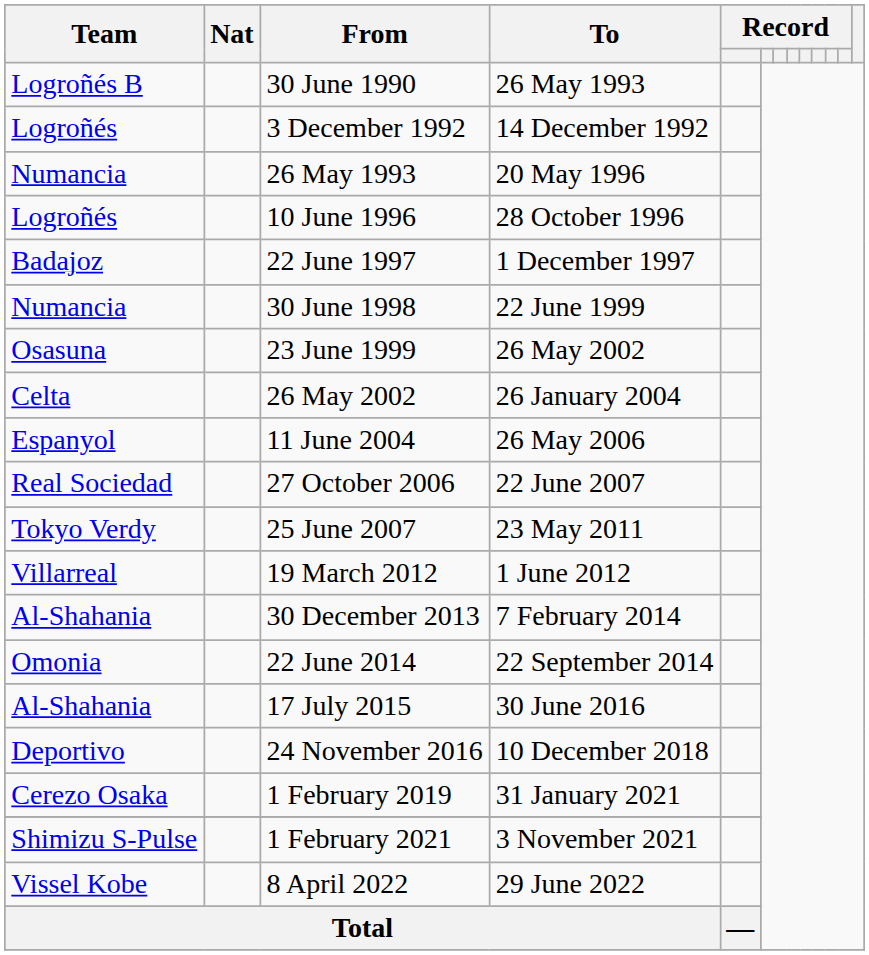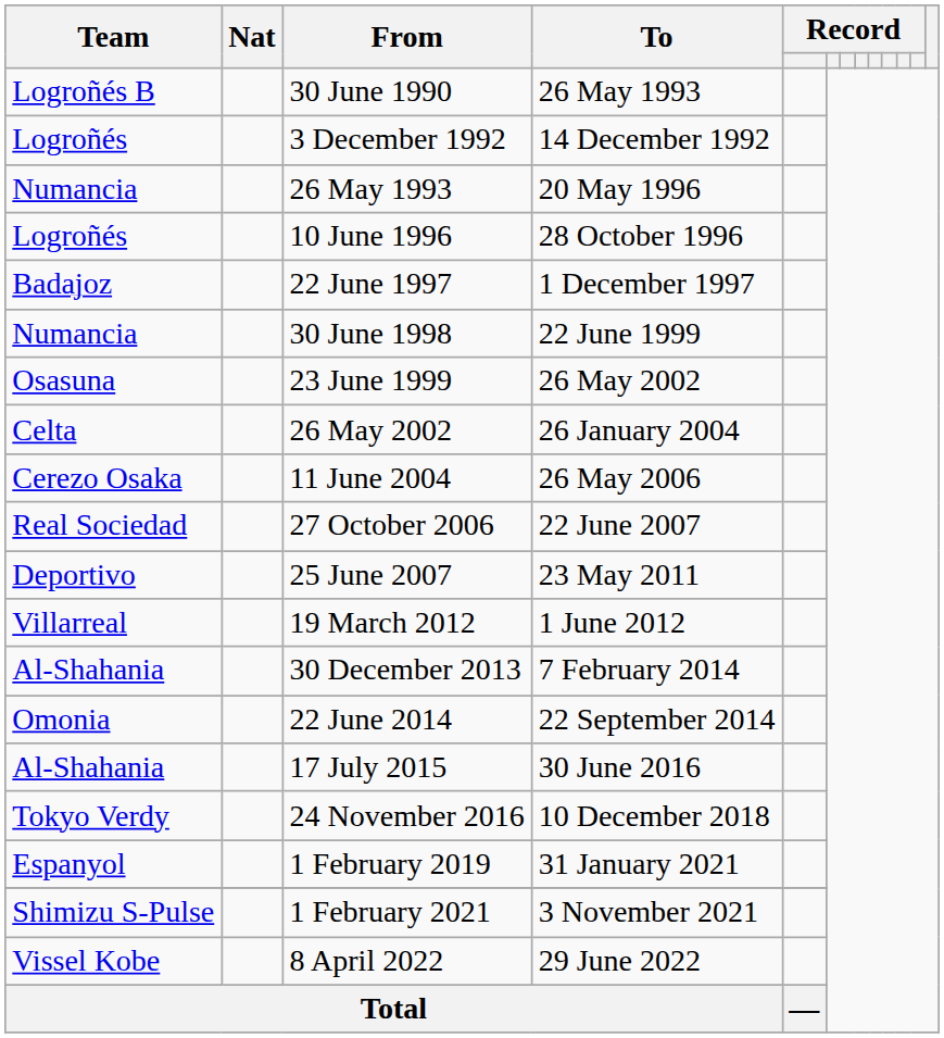 <table class="wikitable" style="text-align: center">
 <tr>
 <th rowspan="2">Team</th>
 <th rowspan="2">Nat</th>
 <th rowspan="2">From</th>
 <th rowspan="2">To</th>
 <th colspan="8">Record</th>
 <th rowspan=2></th>
 </tr>
 <tr>
 <th></th>
 <th></th>
 <th></th>
 <th></th>
 <th></th>
 <th></th>
 <th></th>
 <th></th>
 </tr>
 <tr>
 <td align=left><a href='#'>Logroñés B</a></td>
 <td></td>
 <td align=left>30 June 1990</td>
 <td align=left>26 May 1993<br></td>
 <td></td>
 </tr>
 <tr>
 <td align=left><a href='#'>Logroñés</a></td>
 <td></td>
 <td align=left>3 December 1992</td>
 <td align=left>14 December 1992<br></td>
 <td></td>
 </tr>
 <tr>
 <td align=left><a href='#'>Numancia</a></td>
 <td></td>
 <td align=left>26 May 1993</td>
 <td align=left>20 May 1996<br></td>
 <td></td>
 </tr>
 <tr>
 <td align=left><a href='#'>Logroñés</a></td>
 <td></td>
 <td align=left>10 June 1996</td>
 <td align=left>28 October 1996<br></td>
 <td></td>
 </tr>
 <tr>
 <td align=left><a href='#'>Badajoz</a></td>
 <td></td>
 <td align=left>22 June 1997</td>
 <td align=left>1 December 1997<br></td>
 <td></td>
 </tr>
 <tr>
 <td align=left><a href='#'>Numancia</a></td>
 <td></td>
 <td align=left>30 June 1998</td>
 <td align=left>22 June 1999<br></td>
 <td></td>
 </tr>
 <tr>
 <td align=left><a href='#'>Osasuna</a></td>
 <td></td>
 <td align=left>23 June 1999</td>
 <td align=left>26 May 2002<br></td>
 <td></td>
 </tr>
 <tr>
 <td align=left><a href='#'>Celta</a></td>
 <td></td>
 <td align=left>26 May 2002</td>
 <td align=left>26 January 2004<br></td>
 <td></td>
 </tr>
 <tr>
-<td align=left><a href='#'>Espanyol</a></td>
+<td align=left><a href='#'>Cerezo Osaka</a></td>
 <td></td>
 <td align=left>11 June 2004</td>
 <td align=left>26 May 2006<br></td>
 <td></td>
 </tr>
 <tr>
 <td align=left><a href='#'>Real Sociedad</a></td>
 <td></td>
 <td align=left>27 October 2006</td>
 <td align=left>22 June 2007<br></td>
 <td></td>
 </tr>
 <tr>
-<td align=left><a href='#'>Tokyo Verdy</a></td>
+<td align=left><a href='#'>Deportivo</a></td>
 <td></td>
 <td align=left>25 June 2007</td>
 <td align=left>23 May 2011<br></td>
 <td></td>
 </tr>
 <tr>
 <td align=left><a href='#'>Villarreal</a></td>
 <td></td>
 <td align=left>19 March 2012</td>
 <td align=left>1 June 2012<br></td>
 <td></td>
 </tr>
 <tr>
 <td align=left><a href='#'>Al-Shahania</a></td>
 <td></td>
 <td align=left>30 December 2013</td>
 <td align=left>7 February 2014<br></td>
 <td></td>
 </tr>
 <tr>
 <td align=left><a href='#'>Omonia</a></td>
 <td></td>
 <td align=left>22 June 2014</td>
 <td align=left>22 September 2014<br></td>
 <td></td>
 </tr>
 <tr>
 <td align=left><a href='#'>Al-Shahania</a></td>
 <td></td>
 <td align=left>17 July 2015</td>
 <td align=left>30 June 2016<br></td>
 <td></td>
 </tr>
 <tr>
-<td align=left><a href='#'>Deportivo</a></td>
+<td align=left><a href='#'>Tokyo Verdy</a></td>
 <td></td>
 <td align=left>24 November 2016</td>
 <td align=left>10 December 2018<br></td>
 <td></td>
 </tr>
 <tr>
-<td align=left><a href='#'>Cerezo Osaka</a></td>
+<td align=left><a href='#'>Espanyol</a></td>
 <td></td>
 <td align=left>1 February 2019</td>
 <td align=left>31 January 2021<br></td>
 <td></td>
 </tr>
 <tr>
 </tr>
 <tr>
 <td align=left><a href='#'>Shimizu S-Pulse</a></td>
 <td></td>
 <td align=left>1 February 2021</td>
 <td align=left>3 November 2021<br></td>
 <td></td>
 </tr>
 <tr>
 <td align=left><a href='#'>Vissel Kobe</a></td>
 <td></td>
 <td align=left>8 April 2022</td>
 <td align=left>29 June 2022<br></td>
 <td></td>
 </tr>
 <tr>
 <th colspan="4">Total<br></th>
 <th>—</th>
 </tr>
 </table>
